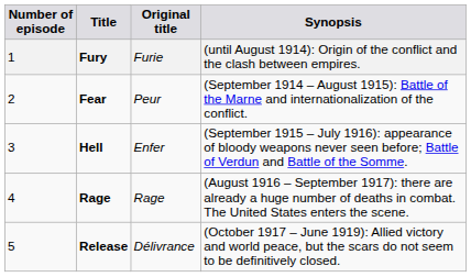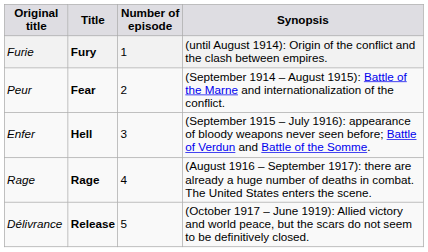 <table class="wikitable" width=65%>
 <tr>
+<th style="background-color: #DEDDE2">Original title</th>
+<th style="background-color: #DEDDE2">Title</th>
 <th style="background-color: #DEDDE2">Number of episode</th>
-<th style="background-color: #DEDDE2">Title</th>
-<th style="background-color: #DEDDE2">Original title</th>
 <th style="background-color: #DEDDE2">Synopsis</th>
 </tr>
 <tr style="background-color: #F2F2F2;" |>
+<td><em>Furie</em></td>
+<td><strong>Fury</strong></td>
 <td>1</td>
-<td><strong>Fury</strong></td>
-<td><em>Furie</em></td>
 <td>(until August 1914): Origin of the conflict and the clash between empires.</td>
 </tr>
 <tr>
+<td><em>Peur</em></td>
+<td><strong>Fear</strong></td>
 <td>2</td>
-<td><strong>Fear</strong></td>
-<td><em>Peur</em></td>
 <td>(September 1914 – August 1915): <a href='#'>Battle of the Marne</a> and internationalization of the conflict.</td>
 </tr>
 <tr>
+<td><em>Enfer</em></td>
+<td><strong>Hell</strong></td>
 <td>3</td>
-<td><strong>Hell</strong></td>
-<td><em>Enfer</em></td>
 <td>(September 1915 – July 1916): appearance of bloody weapons never seen before; <a href='#'>Battle of Verdun</a> and <a href='#'>Battle of the Somme</a>.</td>
 </tr>
 <tr>
+<td><em>Rage</em></td>
+<td><strong>Rage</strong></td>
 <td>4</td>
-<td><strong>Rage</strong></td>
-<td><em>Rage</em></td>
 <td>(August 1916 – September 1917): there are already a huge number of deaths in combat. The United States enters the scene.</td>
 </tr>
 <tr>
+<td><em>Délivrance</em></td>
+<td><strong>Release</strong></td>
 <td>5</td>
-<td><strong>Release</strong></td>
-<td><em>Délivrance</em></td>
 <td>(October 1917 – June 1919): Allied victory and world peace, but the scars do not seem to be definitively closed.</td>
 </tr>
 </table>
